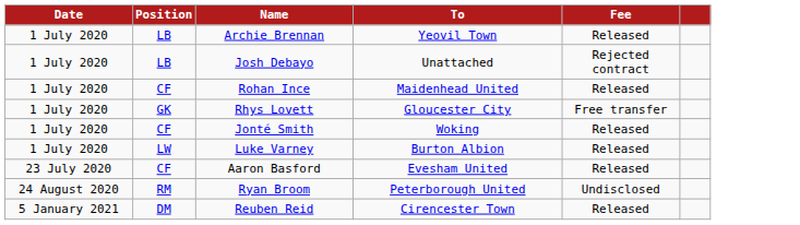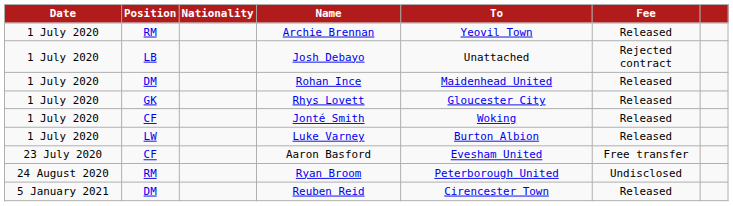 <table class="wikitable"  style="text-align:center; font-size:90%; ">
 <tr>
 <th style="background:#B11B1B;color:#fff;; width:120px;">Date</th>
 <th style="background:#B11B1B;color:#fff;; width:50px;">Position</th>
+<th style="background:#B11B1B;color:#fff;; width:50px;">Nationality</th>
 <th style="background:#B11B1B;color:#fff;; width:150px;">Name</th>
 <th style="background:#B11B1B;color:#fff;; width:200px;">To</th>
 <th style="background:#B11B1B;color:#fff;; width:110px;">Fee</th>
 <th style="background:#B11B1B;color:#fff;; width:25px;"></th>
 </tr>
 <tr>
 <td>1 July 2020</td>
-<td><a href='#'>LB</a></td>
+<td><a href='#'>RM</a></td>
+<td></td>
 <td><a href='#'>Archie Brennan</a></td>
 <td> <a href='#'>Yeovil Town</a></td>
 <td>Released</td>
 <td></td>
 </tr>
 <tr>
 <td>1 July 2020</td>
 <td><a href='#'>LB</a></td>
+<td></td>
 <td><a href='#'>Josh Debayo</a></td>
 <td> Unattached</td>
 <td>Rejected contract</td>
 <td></td>
 </tr>
 <tr>
 <td>1 July 2020</td>
-<td><a href='#'>CF</a></td>
+<td><a href='#'>DM</a></td>
+<td></td>
 <td><a href='#'>Rohan Ince</a></td>
 <td> <a href='#'>Maidenhead United</a></td>
 <td>Released</td>
 <td></td>
 </tr>
 <tr>
 <td>1 July 2020</td>
 <td><a href='#'>GK</a></td>
+<td></td>
 <td><a href='#'>Rhys Lovett</a></td>
 <td> <a href='#'>Gloucester City</a></td>
-<td>Free transfer</td>
+<td>Released</td>
 <td></td>
 </tr>
 <tr>
 <td>1 July 2020</td>
 <td><a href='#'>CF</a></td>
+<td></td>
 <td><a href='#'>Jonté Smith</a></td>
 <td> <a href='#'>Woking</a></td>
 <td>Released</td>
 <td></td>
 </tr>
 <tr>
 <td>1 July 2020</td>
 <td><a href='#'>LW</a></td>
+<td></td>
 <td><a href='#'>Luke Varney</a></td>
 <td> <a href='#'>Burton Albion</a></td>
 <td>Released</td>
 <td></td>
 </tr>
 <tr>
 <td>23 July 2020</td>
 <td><a href='#'>CF</a></td>
+<td></td>
 <td>Aaron Basford</td>
 <td> <a href='#'>Evesham United</a></td>
-<td>Released</td>
+<td>Free transfer</td>
 <td></td>
 </tr>
 <tr>
 <td>24 August 2020</td>
 <td><a href='#'>RM</a></td>
+<td></td>
 <td><a href='#'>Ryan Broom</a></td>
 <td> <a href='#'>Peterborough United</a></td>
 <td>Undisclosed</td>
 <td></td>
 </tr>
 <tr>
 <td>5 January 2021</td>
 <td><a href='#'>DM</a></td>
+<td></td>
 <td><a href='#'>Reuben Reid</a></td>
 <td> <a href='#'>Cirencester Town</a></td>
 <td>Released</td>
 <td></td>
 </tr>
 </table>
